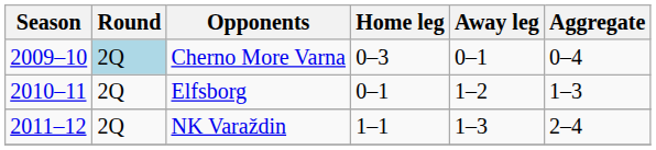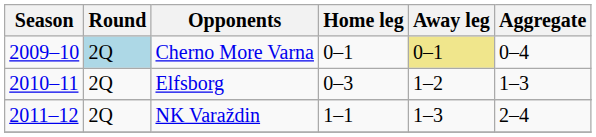 <table class="wikitable">
 <tr>
 <th>Season</th>
 <th>Round</th>
 <th>Opponents</th>
 <th>Home leg</th>
 <th>Away leg</th>
 <th>Aggregate</th>
 </tr>
 <tr>
 <td><a href='#'>2009–10</a></td>
 <td style="background: lightblue;">2Q</td>
 <td> <a href='#'>Cherno More Varna</a></td>
-<td>0–3</td>
 <td>0–1</td>
+<td style="background: khaki;">0–1</td>
 <td>0–4</td>
 </tr>
 <tr>
 <td><a href='#'>2010–11</a></td>
 <td>2Q</td>
 <td> <a href='#'>Elfsborg</a></td>
-<td>0–1</td>
+<td>0–3</td>
 <td>1–2</td>
 <td>1–3</td>
 </tr>
 <tr>
 </tr>
 <tr>
 <td><a href='#'>2011–12</a></td>
 <td>2Q</td>
 <td> <a href='#'>NK Varaždin</a></td>
 <td>1–1</td>
 <td>1–3</td>
 <td>2–4</td>
 </tr>
 <tr>
 </tr>
 </table>
